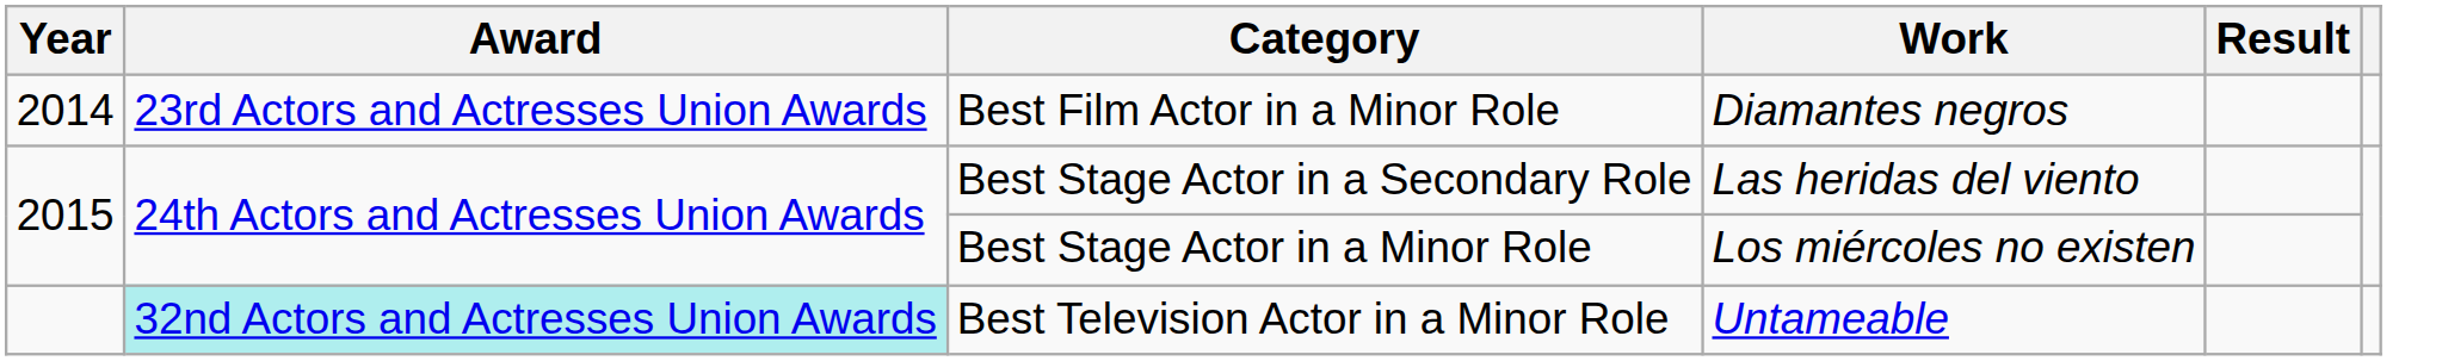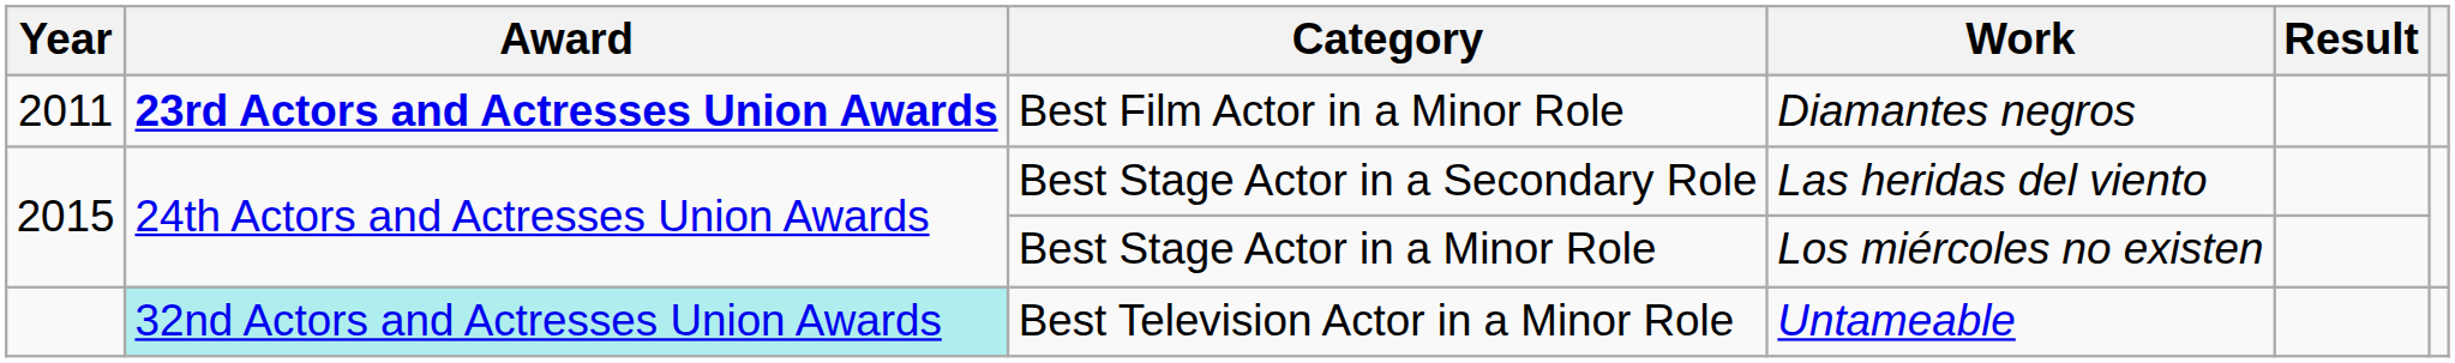 <table class="wikitable sortable plainrowheaders">
 <tr>
 <th>Year</th>
 <th>Award</th>
 <th>Category</th>
 <th>Work</th>
 <th>Result</th>
 <th scope="col" class="unsortable"></th>
 </tr>
 <tr>
-<td align = "center">2014</td>
-<td><a href='#'>23rd Actors and Actresses Union Awards</a></td>
+<td align = "center">2011</td>
+<td><strong><a href='#'>23rd Actors and Actresses Union Awards</a></strong></td>
 <td>Best Film Actor in a Minor Role</td>
 <td><em>Diamantes negros</em></td>
 <td></td>
 <td align = "center"></td>
 </tr>
 <tr>
 <td align = "center" rowspan = "2">2015</td>
 <td rowspan = "2"><a href='#'>24th Actors and Actresses Union Awards</a></td>
 <td>Best Stage Actor in a Secondary Role</td>
 <td><em>Las heridas del viento</em></td>
 <td></td>
 <td rowspan = "2" align = "center"></td>
 </tr>
 <tr>
 <td>Best Stage Actor in a Minor Role</td>
 <td><em>Los miércoles no existen</em></td>
 <td></td>
 </tr>
 <tr>
 <td></td>
 <td style="background: paleturquoise;"><a href='#'>32nd Actors and Actresses Union Awards</a></td>
 <td>Best Television Actor in a Minor Role</td>
 <td><em><a href='#'>Untameable</a></em></td>
 <td></td>
 <td></td>
 </tr>
 </table>
